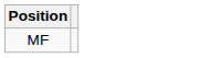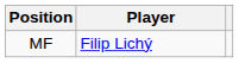 <table class="wikitable">
 <tr>
 <th style="width:50px;">Position</th>
+<th style="width:140px;">Player</th>
 <th></th>
 </tr>
 <tr>
 <td style="text-align:center;">MF</td>
+<td> <a href='#'>Filip Lichý</a></td>
 <td></td>
 </tr>
 </table>
